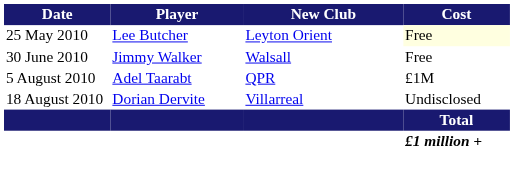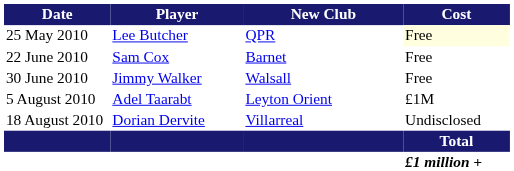 <table border="0" cellspacing="0" cellpadding="2">
 <tr style="background:#191970; color:white;">
 <th width=20%>Date</th>
 <th width=25%>Player</th>
 <th width=30%>New Club</th>
 <th width=20%>Cost</th>
 </tr>
 <tr>
 <td>25 May 2010</td>
 <td> <a href='#'>Lee Butcher</a></td>
-<td><a href='#'>Leyton Orient</a></td>
+<td><a href='#'>QPR</a></td>
 <td style="background: lightyellow;">Free</td>
+</tr>
+<tr>
+<td>22 June 2010</td>
+<td> <a href='#'>Sam Cox</a></td>
+<td><a href='#'>Barnet</a></td>
+<td>Free</td>
 </tr>
 <tr>
 <td>30 June 2010</td>
 <td> <a href='#'>Jimmy Walker</a></td>
 <td><a href='#'>Walsall</a></td>
 <td>Free</td>
 </tr>
 <tr>
 <td>5 August 2010</td>
 <td> <a href='#'>Adel Taarabt</a></td>
-<td><a href='#'>QPR</a></td>
+<td><a href='#'>Leyton Orient</a></td>
 <td>£1M</td>
 </tr>
 <tr>
 <td>18 August 2010</td>
 <td> <a href='#'>Dorian Dervite</a></td>
 <td><a href='#'>Villarreal</a></td>
 <td>Undisclosed</td>
 </tr>
 <tr>
 </tr>
 <tr style="background:#191970; color:white;">
 <th width=5%></th>
 <th width=7%></th>
 <th width=8%></th>
 <th width=12%>Total</th>
 </tr>
 <tr>
 <td></td>
 <td></td>
 <td></td>
 <td><strong><em>£1 million +</em></strong></td>
 </tr>
 </table>
